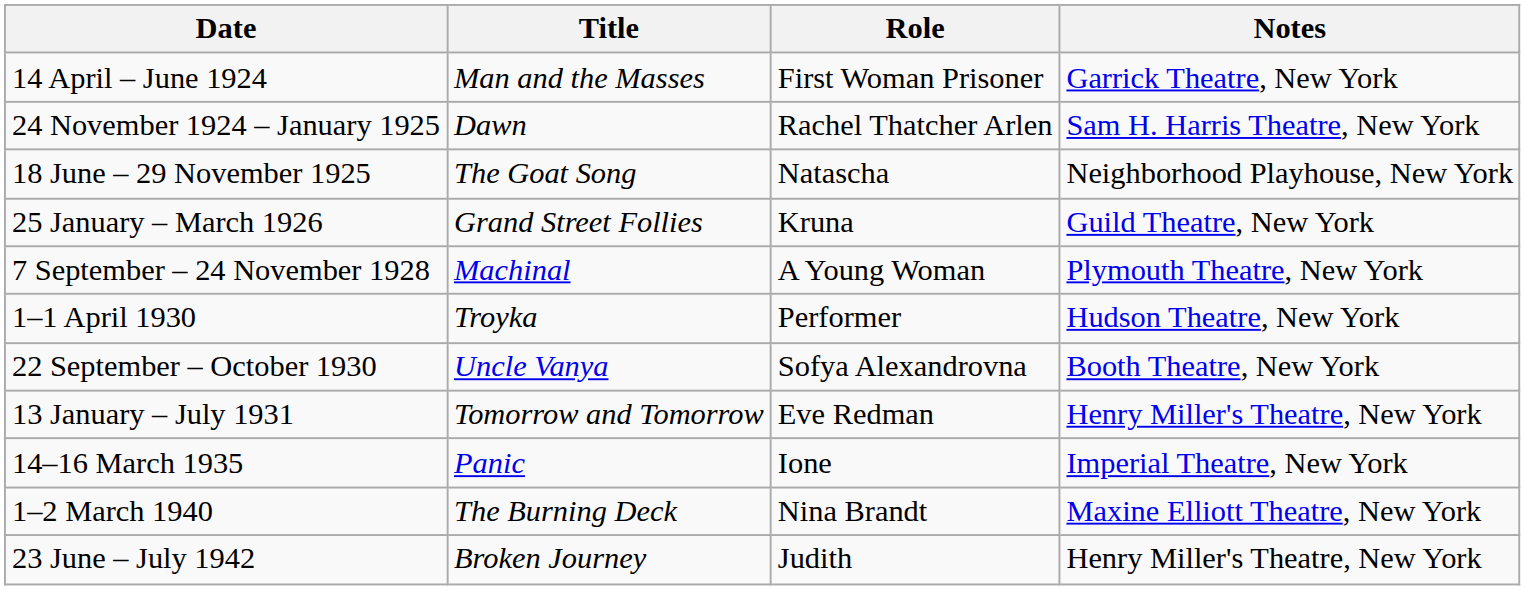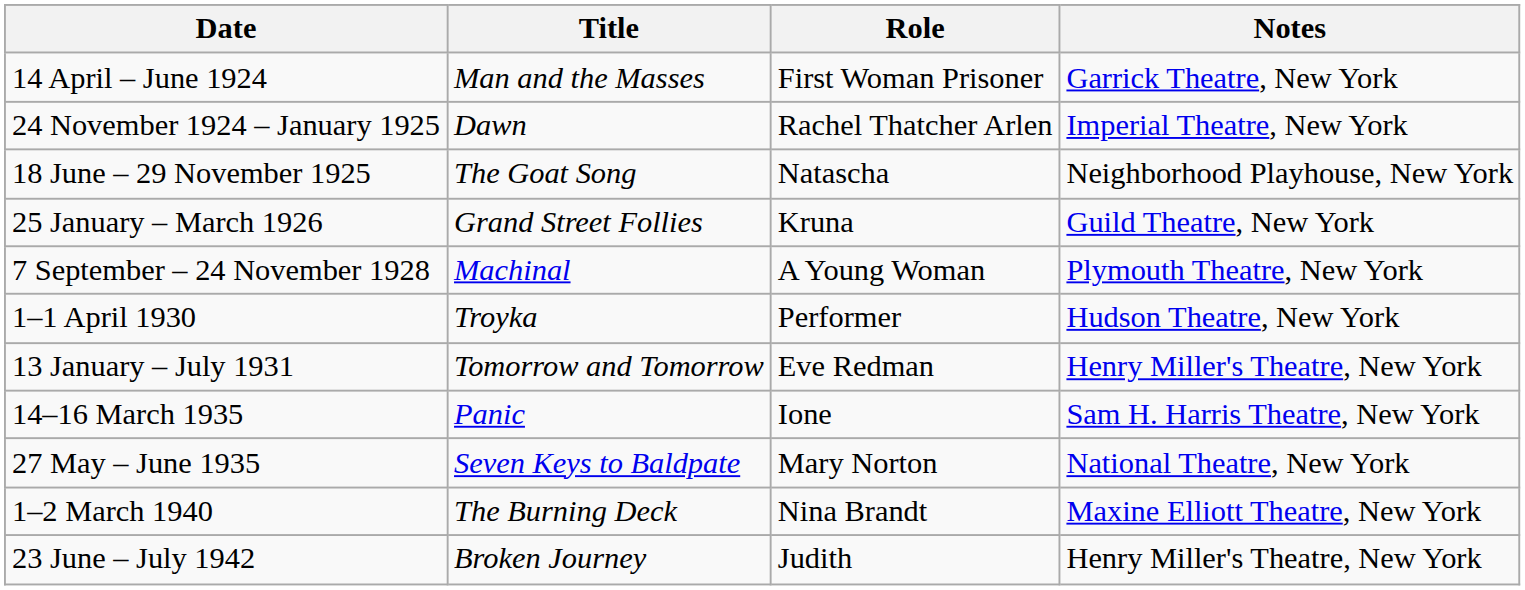 <table class="wikitable">
 <tr>
 <th>Date</th>
 <th>Title</th>
 <th>Role</th>
 <th>Notes</th>
 </tr>
 <tr>
 <td>14 April – June 1924</td>
 <td><em>Man and the Masses</em></td>
 <td>First Woman Prisoner</td>
 <td><a href='#'>Garrick Theatre</a>, New York</td>
 </tr>
 <tr>
 <td>24 November 1924 – January 1925</td>
 <td><em>Dawn</em></td>
 <td>Rachel Thatcher Arlen</td>
-<td><a href='#'>Sam H. Harris Theatre</a>, New York</td>
+<td><a href='#'>Imperial Theatre</a>, New York</td>
 </tr>
 <tr>
 <td>18 June – 29 November 1925</td>
 <td><em>The Goat Song</em></td>
 <td>Natascha</td>
 <td>Neighborhood Playhouse, New York</td>
 </tr>
 <tr>
 <td>25 January – March 1926</td>
 <td><em>Grand Street Follies</em></td>
 <td>Kruna</td>
 <td><a href='#'>Guild Theatre</a>, New York</td>
 </tr>
 <tr>
 <td>7 September – 24 November 1928</td>
 <td><em><a href='#'>Machinal</a></em></td>
 <td>A Young Woman</td>
 <td><a href='#'>Plymouth Theatre</a>, New York</td>
 </tr>
 <tr>
 <td>1–1 April 1930</td>
 <td><em>Troyka</em></td>
 <td>Performer</td>
 <td><a href='#'>Hudson Theatre</a>, New York</td>
 </tr>
 <tr>
-<td>22 September – October 1930</td>
-<td><em><a href='#'>Uncle Vanya</a></em></td>
-<td>Sofya Alexandrovna</td>
-<td><a href='#'>Booth Theatre</a>, New York</td>
-</tr>
-<tr>
 <td>13 January – July 1931</td>
 <td><em>Tomorrow and Tomorrow</em></td>
 <td>Eve Redman</td>
 <td><a href='#'>Henry Miller's Theatre</a>, New York</td>
 </tr>
 <tr>
 <td>14–16 March 1935</td>
 <td><em><a href='#'>Panic</a></em></td>
 <td>Ione</td>
-<td><a href='#'>Imperial Theatre</a>, New York</td>
+<td><a href='#'>Sam H. Harris Theatre</a>, New York</td>
+</tr>
+<tr>
+<td>27 May – June 1935</td>
+<td><em><a href='#'>Seven Keys to Baldpate</a></em></td>
+<td>Mary Norton</td>
+<td><a href='#'>National Theatre</a>, New York</td>
 </tr>
 <tr>
 <td>1–2 March 1940</td>
 <td><em>The Burning Deck</em></td>
 <td>Nina Brandt</td>
 <td><a href='#'>Maxine Elliott Theatre</a>, New York</td>
 </tr>
 <tr>
 <td>23 June – July 1942</td>
 <td><em>Broken Journey</em></td>
 <td>Judith</td>
 <td>Henry Miller's Theatre, New York</td>
 </tr>
 </table>
